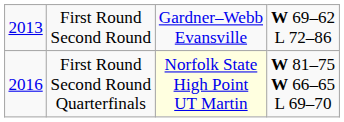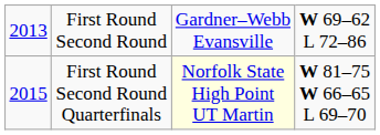 <table class="wikitable">
 <tr align="center">
 <td><a href='#'>2013</a></td>
 <td>First Round<br>Second Round</td>
 <td><a href='#'>Gardner–Webb</a><br><a href='#'>Evansville</a></td>
 <td><strong>W</strong> 69–62<br>L 72–86</td>
 </tr>
 <tr align="center">
-<td><a href='#'>2016</a></td>
+<td><a href='#'>2015</a></td>
 <td>First Round<br>Second Round<br>Quarterfinals</td>
 <td style="background: lightyellow;"><a href='#'>Norfolk State</a><br><a href='#'>High Point</a><br><a href='#'>UT Martin</a></td>
 <td><strong>W</strong> 81–75<br><strong>W</strong> 66–65<br>L 69–70</td>
 </tr>
 </table>
